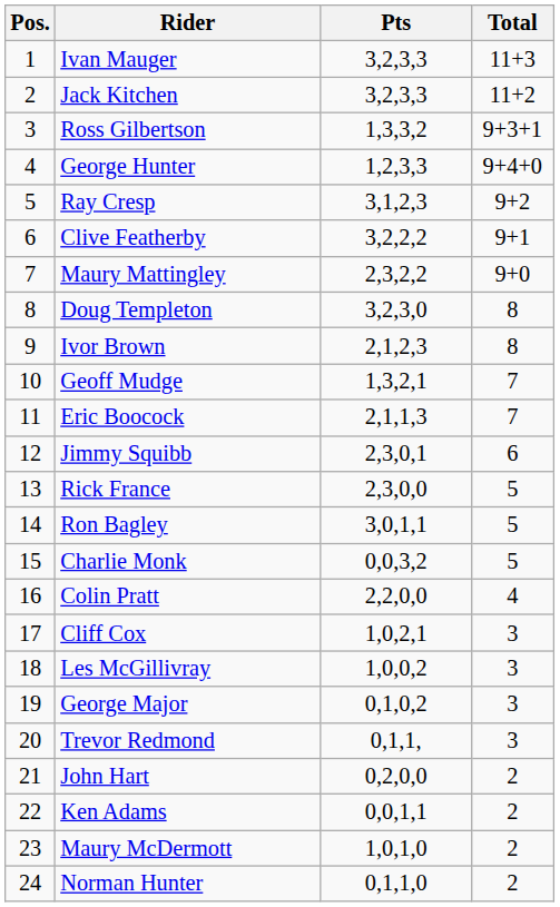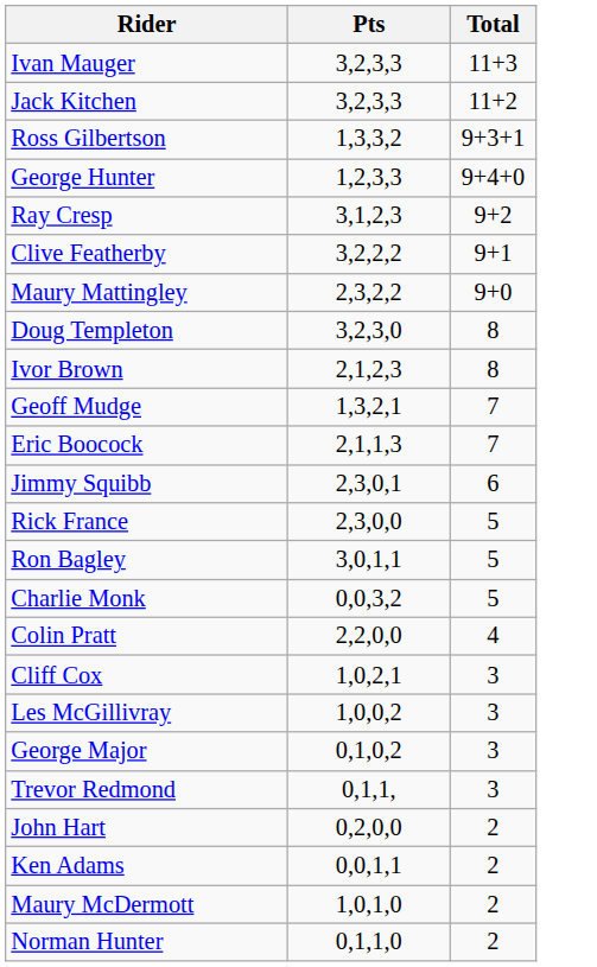 <table class=wikitable>
 <tr>
-<th width=25px>Pos.</th>
 <th width=180px>Rider</th>
 <th width=100px>Pts</th>
 <th width=50px>Total</th>
 </tr>
 <tr align=center >
-<td>1</td>
 <td align=left> <a href='#'>Ivan Mauger</a></td>
 <td>3,2,3,3</td>
 <td>11+3</td>
 </tr>
 <tr align=center>
-<td>2</td>
 <td align=left> <a href='#'>Jack Kitchen</a></td>
 <td>3,2,3,3</td>
 <td>11+2</td>
 </tr>
 <tr align=center>
-<td>3</td>
 <td align=left> <a href='#'>Ross Gilbertson</a></td>
 <td>1,3,3,2</td>
 <td>9+3+1</td>
 </tr>
 <tr align=center>
-<td>4</td>
 <td align=left> <a href='#'>George Hunter</a></td>
 <td>1,2,3,3</td>
 <td>9+4+0</td>
 </tr>
 <tr align=center>
-<td>5</td>
 <td align=left> <a href='#'>Ray Cresp</a></td>
 <td>3,1,2,3</td>
 <td>9+2</td>
 </tr>
 <tr align=center>
-<td>6</td>
 <td align=left> <a href='#'>Clive Featherby</a></td>
 <td>3,2,2,2</td>
 <td>9+1</td>
 </tr>
 <tr align=center>
-<td>7</td>
 <td align=left> <a href='#'>Maury Mattingley</a></td>
 <td>2,3,2,2</td>
 <td>9+0</td>
 </tr>
 <tr align=center>
-<td>8</td>
 <td align=left> <a href='#'>Doug Templeton</a></td>
 <td>3,2,3,0</td>
 <td>8</td>
 </tr>
 <tr align=center>
-<td>9</td>
 <td align=left> <a href='#'>Ivor Brown</a></td>
 <td>2,1,2,3</td>
 <td>8</td>
 </tr>
 <tr align=center>
-<td>10</td>
 <td align=left> <a href='#'>Geoff Mudge</a></td>
 <td>1,3,2,1</td>
 <td>7</td>
 </tr>
 <tr align=center>
-<td>11</td>
 <td align=left> <a href='#'>Eric Boocock</a></td>
 <td>2,1,1,3</td>
 <td>7</td>
 </tr>
 <tr align=center>
-<td>12</td>
 <td align=left> <a href='#'>Jimmy Squibb</a></td>
 <td>2,3,0,1</td>
 <td>6</td>
 </tr>
 <tr align=center>
-<td>13</td>
 <td align=left> <a href='#'>Rick France</a></td>
 <td>2,3,0,0</td>
 <td>5</td>
 </tr>
 <tr align=center>
-<td>14</td>
 <td align=left> <a href='#'>Ron Bagley</a></td>
 <td>3,0,1,1</td>
 <td>5</td>
 </tr>
 <tr align=center>
-<td>15</td>
 <td align=left> <a href='#'>Charlie Monk</a></td>
 <td>0,0,3,2</td>
 <td>5</td>
 </tr>
 <tr align=center>
-<td>16</td>
 <td align=left> <a href='#'>Colin Pratt</a></td>
 <td>2,2,0,0</td>
 <td>4</td>
 </tr>
 <tr align=center>
-<td>17</td>
 <td align=left> <a href='#'>Cliff Cox</a></td>
 <td>1,0,2,1</td>
 <td>3</td>
 </tr>
 <tr align=center>
-<td>18</td>
 <td align=left>  <a href='#'>Les McGillivray</a></td>
 <td>1,0,0,2</td>
 <td>3</td>
 </tr>
 <tr align=center>
-<td>19</td>
 <td align=left> <a href='#'>George Major</a></td>
 <td>0,1,0,2</td>
 <td>3</td>
 </tr>
 <tr align=center>
-<td>20</td>
 <td align=left> <a href='#'>Trevor Redmond</a></td>
 <td>0,1,1,</td>
 <td>3</td>
 </tr>
 <tr align=center>
-<td>21</td>
 <td align=left> <a href='#'>John Hart</a></td>
 <td>0,2,0,0</td>
 <td>2</td>
 </tr>
 <tr align=center>
-<td>22</td>
 <td align=left> <a href='#'>Ken Adams</a></td>
 <td>0,0,1,1</td>
 <td>2</td>
 </tr>
 <tr align=center>
-<td>23</td>
 <td align=left> <a href='#'>Maury McDermott</a></td>
 <td>1,0,1,0</td>
 <td>2</td>
 </tr>
 <tr align=center>
-<td>24</td>
 <td align=left> <a href='#'>Norman Hunter</a></td>
 <td>0,1,1,0</td>
 <td>2</td>
 </tr>
 </table>
